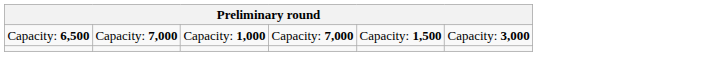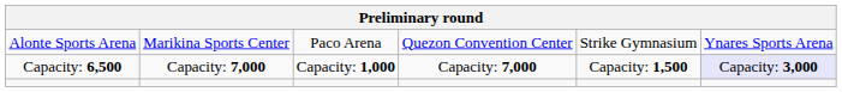 <table class="wikitable" style="text-align:center">
 <tr>
 <th colspan=6>Preliminary round</th>
+</tr>
+<tr>
+<td><a href='#'>Alonte Sports Arena</a> <br> </td>
+<td><a href='#'>Marikina Sports Center</a> <br> </td>
+<td>Paco Arena <br></td>
+<td><a href='#'>Quezon Convention Center</a> <br></td>
+<td>Strike Gymnasium<br></td>
+<td><a href='#'>Ynares Sports Arena</a> <br></td>
 </tr>
 <tr>
 <td>Capacity: <strong>6,500</strong></td>
 <td>Capacity: <strong>7,000</strong></td>
 <td>Capacity: <strong>1,000</strong></td>
 <td>Capacity: <strong>7,000</strong></td>
 <td>Capacity: <strong>1,500</strong></td>
-<td>Capacity: <strong>3,000</strong></td>
+<td style="background: lavender;">Capacity: <strong>3,000</strong></td>
 </tr>
 <tr>
 <td></td>
 <td></td>
 <td></td>
 <td></td>
 <td></td>
 <td></td>
 </tr>
 </table>
